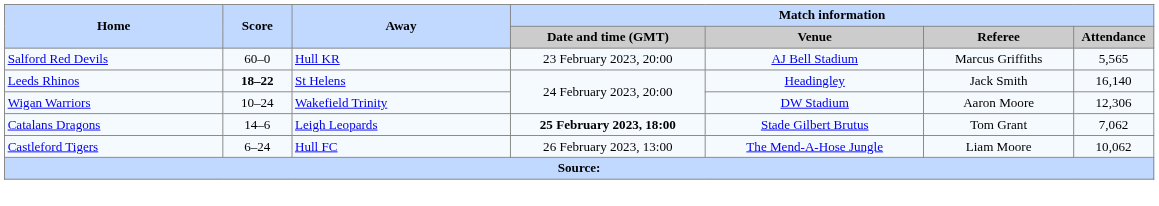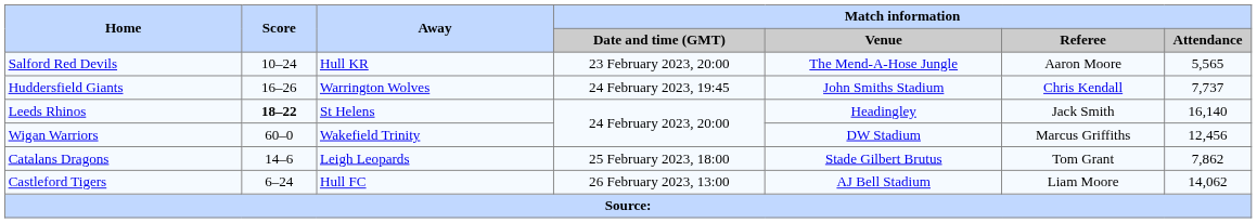 <table border=1 style="border-collapse:collapse; font-size:90%; text-align:center;" cellpadding=3 cellspacing=0 width=100%>
 <tr style="background:#C1D8ff;">
 <th scope="col" rowspan=2 width=19%>Home</th>
 <th scope="col" rowspan=2 width=6%>Score</th>
 <th scope="col" rowspan=2 width=19%>Away</th>
 <th colspan=4>Match information</th>
 </tr>
 <tr style="background:#CCCCCC;">
 <th scope="col" width=17%>Date and time (GMT)</th>
 <th scope="col" width=19%>Venue</th>
 <th scope="col" width=13%>Referee</th>
 <th scope="col" width=7%>Attendance</th>
 </tr>
 <tr style="background:#F5FAFF;">
 <td style="text-align:left;"> <a href='#'>Salford Red Devils</a></td>
-<td>60–0</td>
+<td>10–24</td>
 <td style="text-align:left;"> <a href='#'>Hull KR</a></td>
 <td>23 February 2023, 20:00</td>
-<td><a href='#'>AJ Bell Stadium</a></td>
-<td>Marcus Griffiths</td>
+<td><a href='#'>The Mend-A-Hose Jungle</a></td>
+<td>Aaron Moore</td>
 <td>5,565</td>
+</tr>
+<tr style="background:#F5FAFF;">
+<td style="text-align:left;"> <a href='#'>Huddersfield Giants</a></td>
+<td>16–26</td>
+<td style="text-align:left;"> <a href='#'>Warrington Wolves</a></td>
+<td>24 February 2023, 19:45</td>
+<td><a href='#'>John Smiths Stadium</a></td>
+<td><a href='#'>Chris Kendall</a></td>
+<td>7,737</td>
 </tr>
 <tr style="background:#F5FAFF;">
 <td style="text-align:left;"> <a href='#'>Leeds Rhinos</a></td>
 <td><strong>18–22</strong></td>
 <td style="text-align:left;"> <a href='#'>St Helens</a></td>
 <td Rowspan=2>24 February 2023, 20:00</td>
 <td><a href='#'>Headingley</a></td>
 <td>Jack Smith</td>
 <td>16,140</td>
 </tr>
 <tr style="background:#F5FAFF;">
 <td style="text-align:left;"> <a href='#'>Wigan Warriors</a></td>
-<td>10–24</td>
+<td>60–0</td>
 <td style="text-align:left;"> <a href='#'>Wakefield Trinity</a></td>
 <td><a href='#'>DW Stadium</a></td>
-<td>Aaron Moore</td>
-<td>12,306</td>
+<td>Marcus Griffiths</td>
+<td>12,456</td>
 </tr>
 <tr style="background:#F5FAFF;">
 <td style="text-align:left;"> <a href='#'>Catalans Dragons</a></td>
 <td>14–6</td>
 <td style="text-align:left;"> <a href='#'>Leigh Leopards</a></td>
-<td><strong>25 February 2023, 18:00</strong></td>
+<td>25 February 2023, 18:00</td>
 <td><a href='#'>Stade Gilbert Brutus</a></td>
 <td>Tom Grant</td>
-<td>7,062</td>
+<td>7,862</td>
 </tr>
 <tr style="background:#F5FAFF;">
 <td style="text-align:left;"> <a href='#'>Castleford Tigers</a></td>
 <td>6–24</td>
 <td style="text-align:left;"> <a href='#'>Hull FC</a></td>
 <td>26 February 2023, 13:00</td>
-<td><a href='#'>The Mend-A-Hose Jungle</a></td>
+<td><a href='#'>AJ Bell Stadium</a></td>
 <td>Liam Moore</td>
-<td>10,062</td>
+<td>14,062</td>
 </tr>
 <tr style="background:#c1d8ff;">
 <th colspan=7>Source:</th>
 </tr>
 </table>
